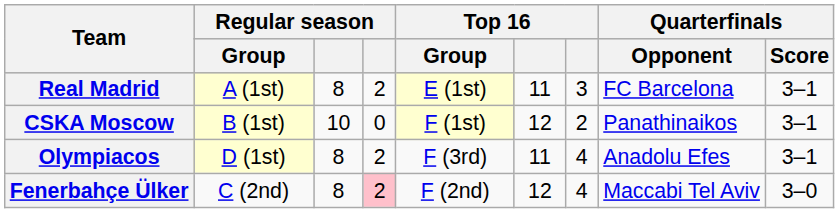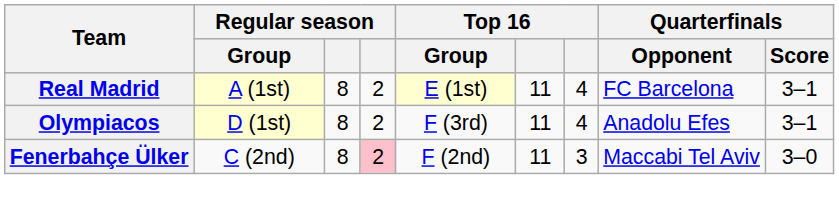 <table class="wikitable" style="text-align: center; font-size:90%;">
 <tr>
 <th rowspan=2>Team</th>
 <th style="width:130px;" colspan="3">Regular season</th>
 <th style="width:130px;" colspan="3">Top 16</th>
 <th colspan=2>Quarterfinals</th>
 </tr>
 <tr>
 <th>Group</th>
 <th></th>
 <th></th>
 <th>Group</th>
 <th></th>
 <th></th>
 <th>Opponent</th>
 <th>Score</th>
 </tr>
 <tr>
 <th><a href='#'>Real Madrid</a></th>
 <td style="background:#ffffd0;"><a href='#'>A</a> (1st)</td>
 <td>8</td>
 <td>2</td>
 <td style="background:#ffffd0;"><a href='#'>E</a> (1st)</td>
 <td>11</td>
-<td>3</td>
+<td>4</td>
 <td style="text-align: left;"> <a href='#'>FC Barcelona</a></td>
-<td>3–1</td>
-</tr>
-<tr>
-<th><a href='#'>CSKA Moscow</a></th>
-<td style="background:#ffffd0;"><a href='#'>B</a> (1st)</td>
-<td>10</td>
-<td>0</td>
-<td style="background:#ffffd0;"><a href='#'>F</a> (1st)</td>
-<td>12</td>
-<td>2</td>
-<td style="text-align: left;"> <a href='#'>Panathinaikos</a></td>
 <td>3–1</td>
 </tr>
 <tr>
 <th><a href='#'>Olympiacos</a></th>
 <td style="background:#ffffd0;"><a href='#'>D</a> (1st)</td>
 <td>8</td>
 <td>2</td>
 <td><a href='#'>F</a> (3rd)</td>
 <td>11</td>
 <td>4</td>
 <td style="text-align: left;"> <a href='#'>Anadolu Efes</a></td>
 <td>3–1</td>
 </tr>
 <tr>
 <th><a href='#'>Fenerbahçe Ülker</a></th>
 <td><a href='#'>C</a> (2nd)</td>
 <td>8</td>
 <td style="background: pink;">2</td>
 <td><a href='#'>F</a> (2nd)</td>
-<td>12</td>
-<td>4</td>
+<td>11</td>
+<td>3</td>
 <td style="text-align: left;"> <a href='#'>Maccabi Tel Aviv</a></td>
 <td>3–0</td>
 </tr>
 </table>
